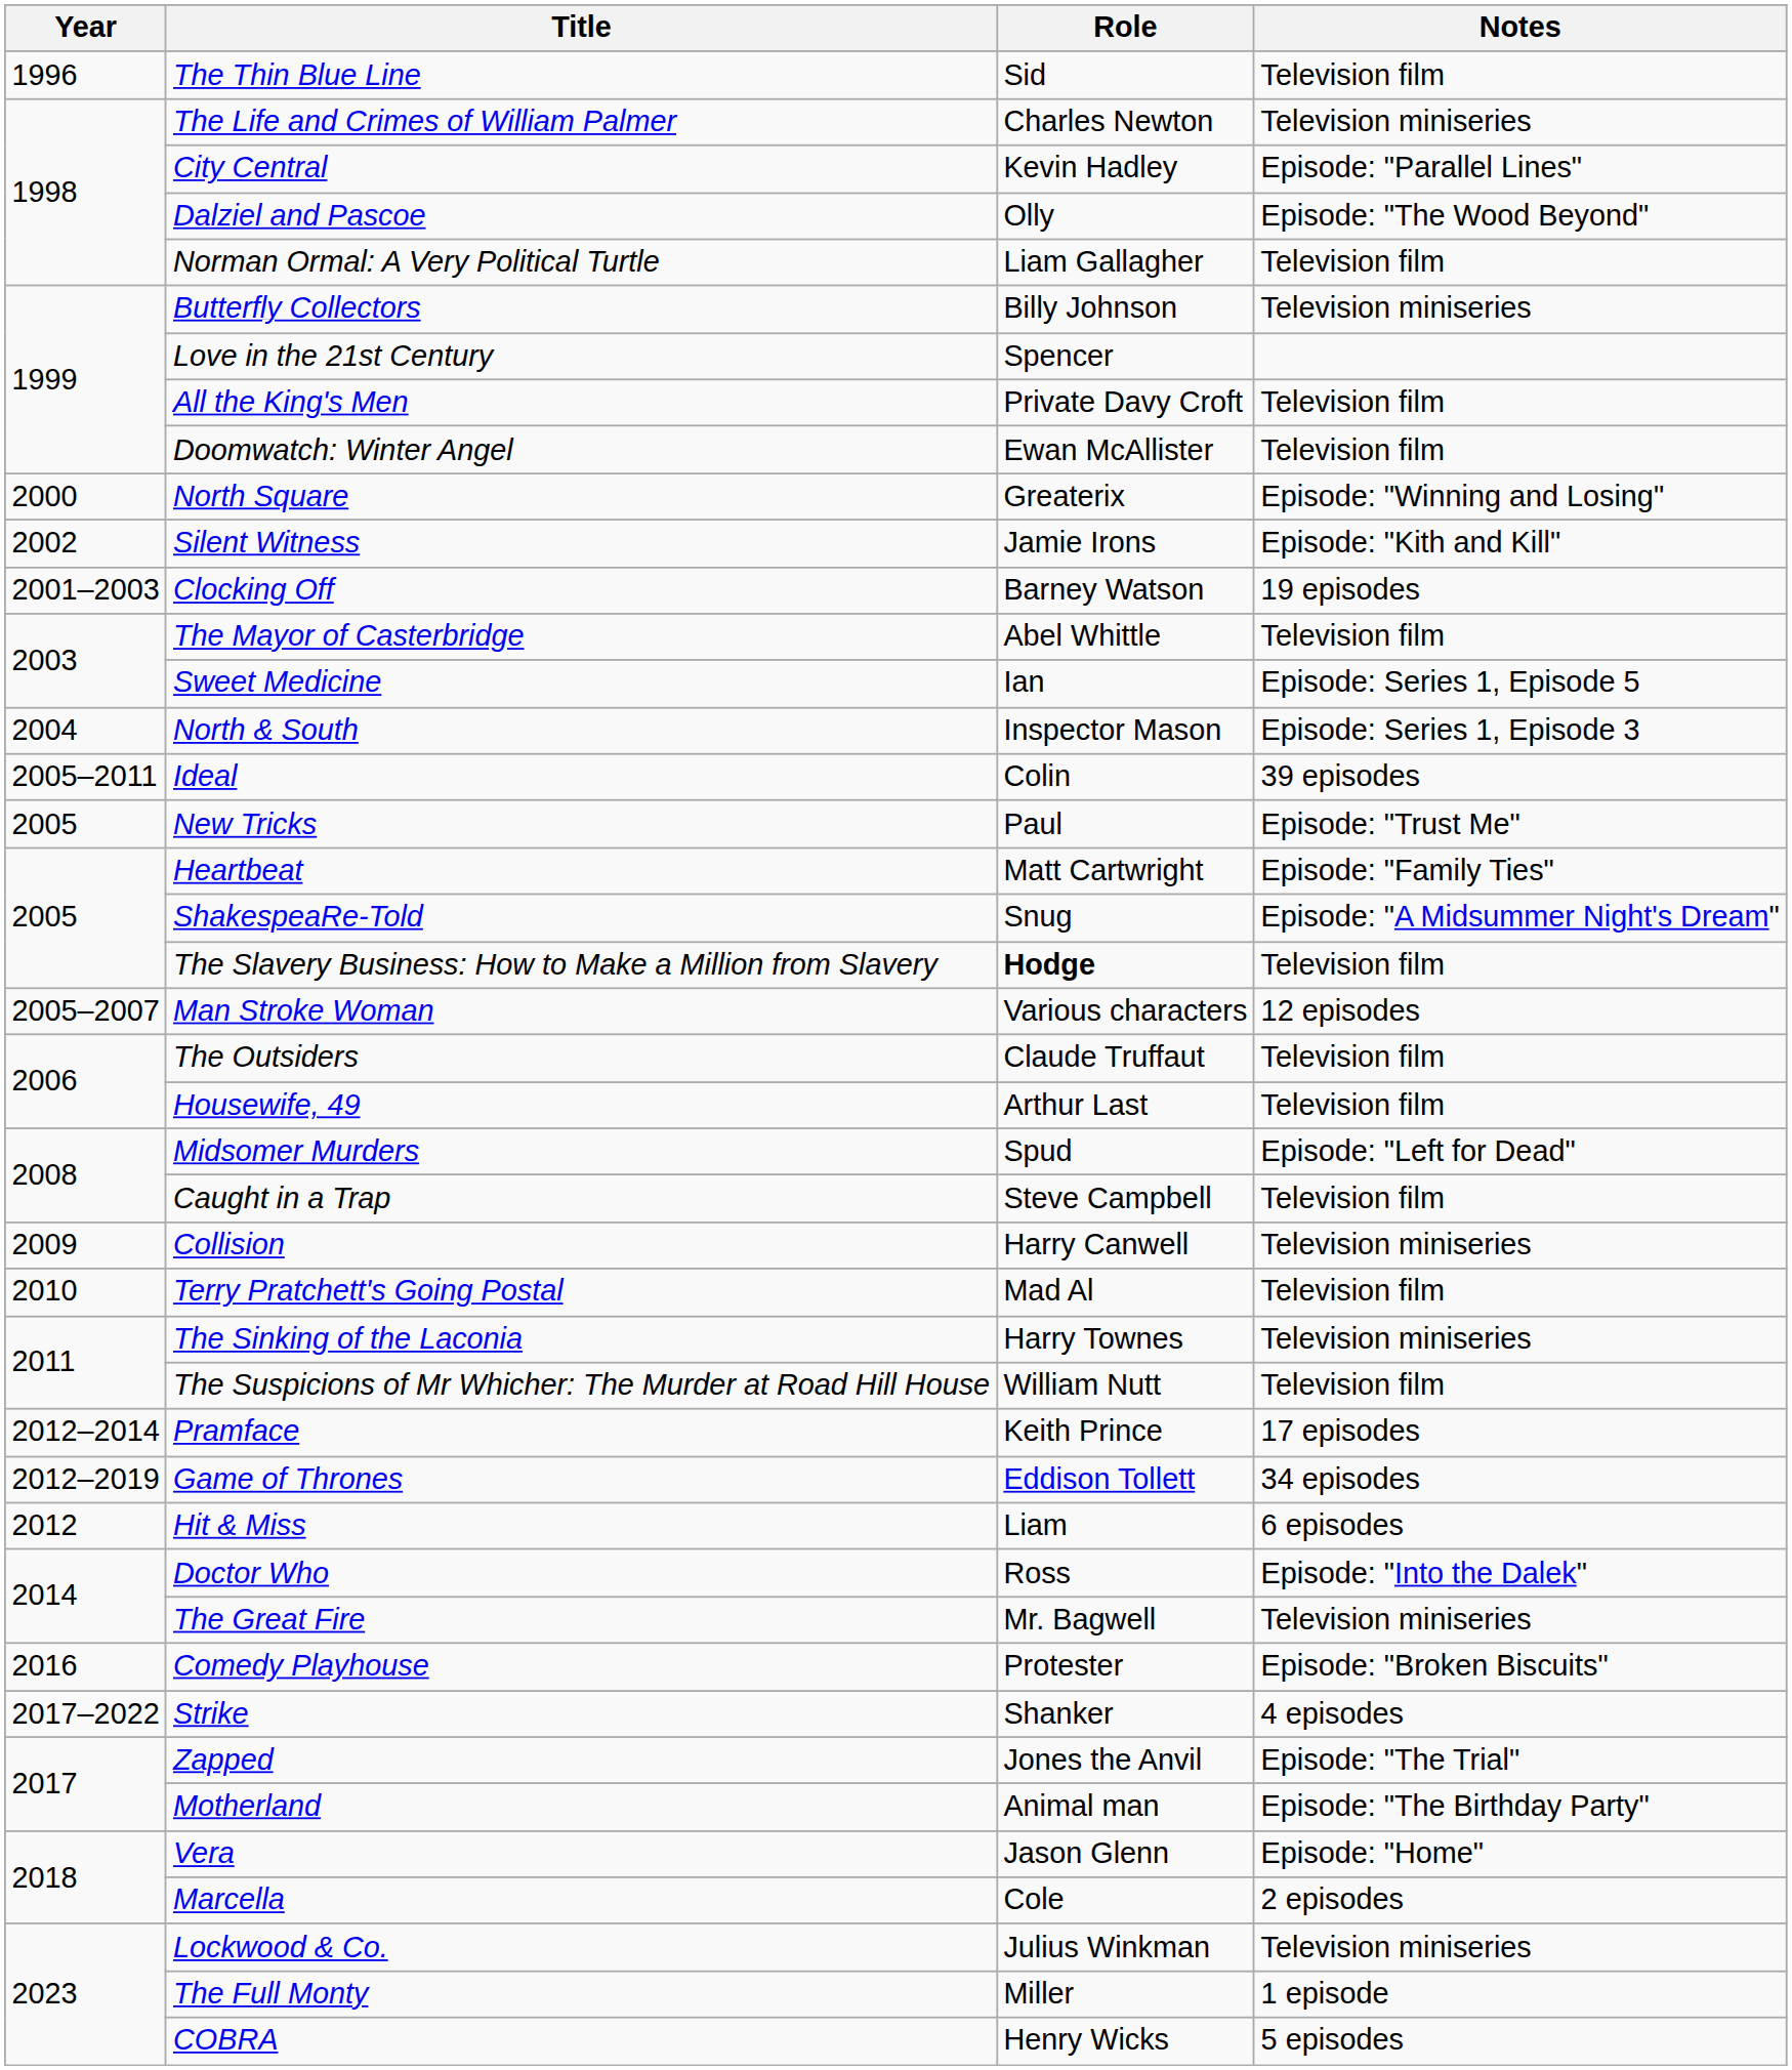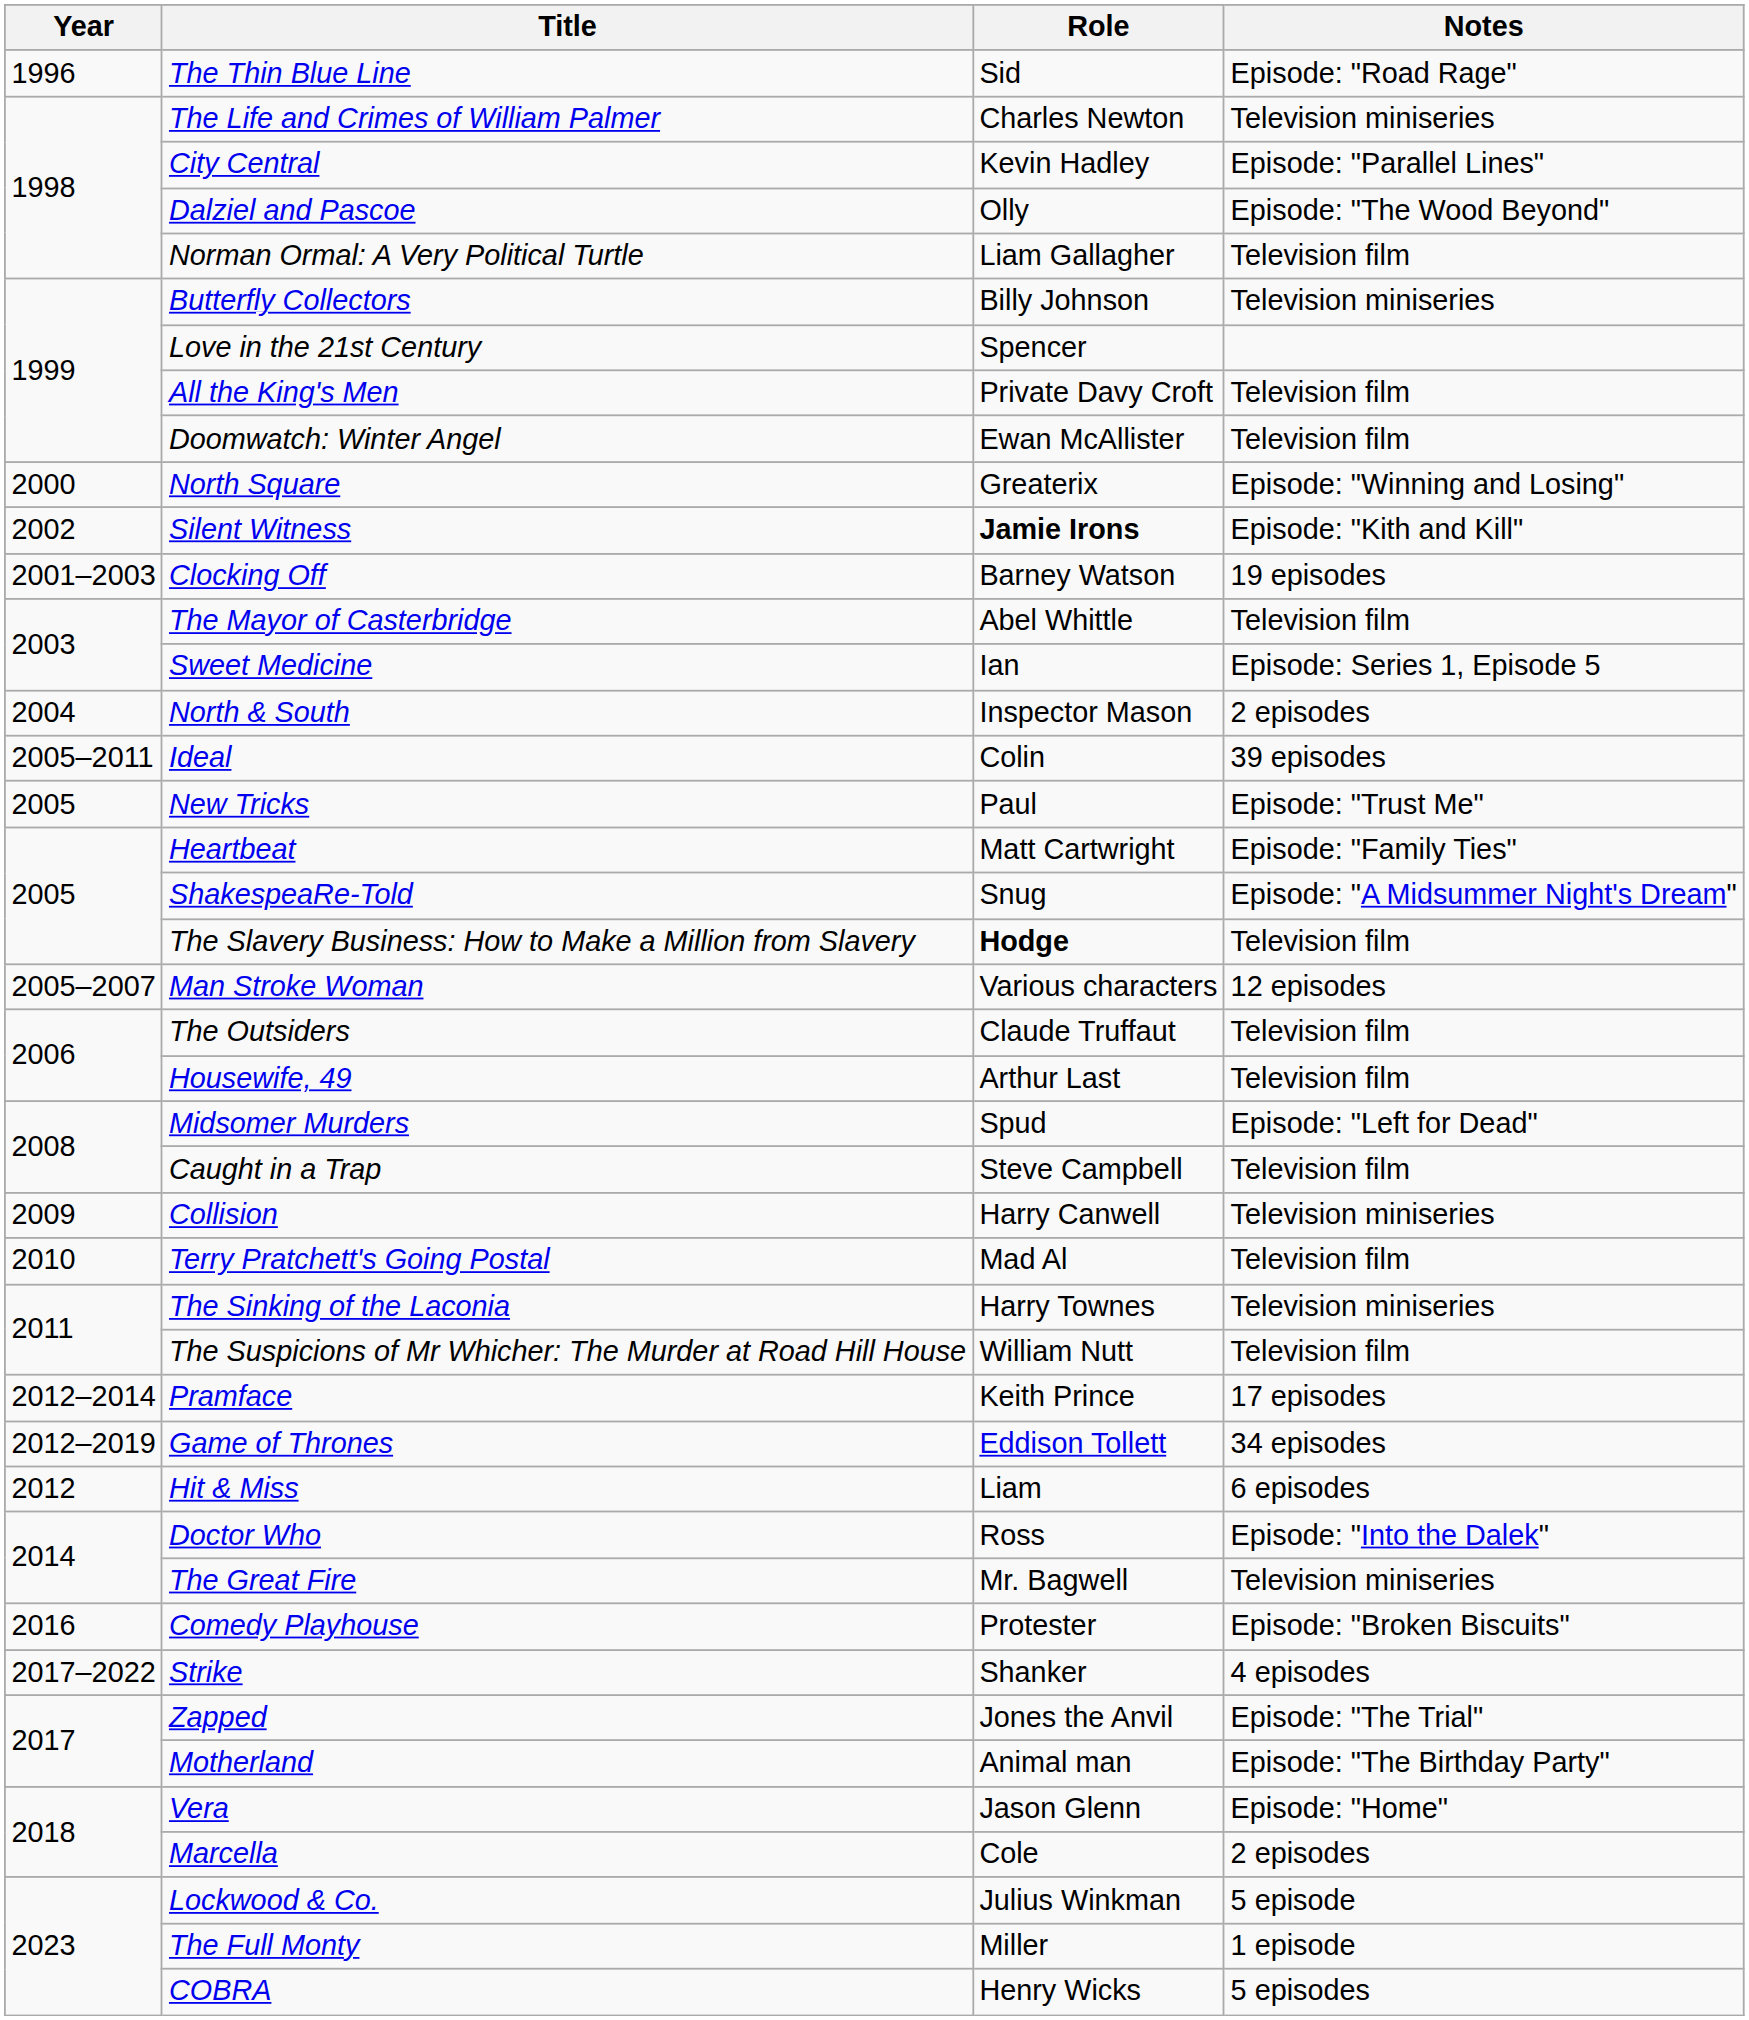 <table class="wikitable">
 <tr>
 <th>Year</th>
 <th>Title</th>
 <th>Role</th>
 <th>Notes</th>
 </tr>
 <tr>
 <td>1996</td>
 <td><em><a href='#'>The Thin Blue Line</a></em></td>
 <td>Sid</td>
-<td>Television film</td>
+<td>Episode: "Road Rage"</td>
 </tr>
 <tr>
 <td rowspan=4>1998</td>
 <td><em><a href='#'>The Life and Crimes of William Palmer</a></em></td>
 <td>Charles Newton</td>
 <td>Television miniseries</td>
 </tr>
 <tr>
 <td><em><a href='#'>City Central</a></em></td>
 <td>Kevin Hadley</td>
 <td>Episode: "Parallel Lines"</td>
 </tr>
 <tr>
 <td><em><a href='#'>Dalziel and Pascoe</a></em></td>
 <td>Olly</td>
 <td>Episode: "The Wood Beyond"</td>
 </tr>
 <tr>
 <td><em>Norman Ormal: A Very Political Turtle</em></td>
 <td>Liam Gallagher</td>
 <td>Television film</td>
 </tr>
 <tr>
 <td rowspan=4>1999</td>
 <td><em><a href='#'>Butterfly Collectors</a></em></td>
 <td>Billy Johnson</td>
 <td>Television miniseries</td>
 </tr>
 <tr>
 <td><em>Love in the 21st Century</em></td>
 <td>Spencer</td>
 <td></td>
 </tr>
 <tr>
 <td><em><a href='#'>All the King's Men</a></em></td>
 <td>Private Davy Croft</td>
 <td>Television film</td>
 </tr>
 <tr>
 <td><em>Doomwatch: Winter Angel</em></td>
 <td>Ewan McAllister</td>
 <td>Television film</td>
 </tr>
 <tr>
 <td>2000</td>
 <td><em><a href='#'>North Square</a></em></td>
 <td>Greaterix</td>
 <td>Episode: "Winning and Losing"</td>
 </tr>
 <tr>
 <td>2002</td>
 <td><em><a href='#'>Silent Witness</a></em></td>
-<td>Jamie Irons</td>
+<td><strong>Jamie Irons</strong></td>
 <td>Episode: "Kith and Kill"</td>
 </tr>
 <tr>
 <td>2001–2003</td>
 <td><em><a href='#'>Clocking Off</a></em></td>
 <td>Barney Watson</td>
 <td>19 episodes</td>
 </tr>
 <tr>
 <td rowspan=2>2003</td>
 <td><em><a href='#'>The Mayor of Casterbridge</a></em></td>
 <td>Abel Whittle</td>
 <td>Television film</td>
 </tr>
 <tr>
 <td><em><a href='#'>Sweet Medicine</a></em></td>
 <td>Ian</td>
 <td>Episode: Series 1, Episode 5</td>
 </tr>
 <tr>
 <td>2004</td>
 <td><em><a href='#'>North & South</a></em></td>
 <td>Inspector Mason</td>
-<td>Episode: Series 1, Episode 3</td>
+<td>2 episodes</td>
 </tr>
 <tr>
 <td>2005–2011</td>
 <td><em><a href='#'>Ideal</a></em></td>
 <td>Colin</td>
 <td>39 episodes</td>
 </tr>
 <tr>
 <td>2005</td>
 <td><em><a href='#'>New Tricks</a></em></td>
 <td>Paul</td>
 <td>Episode: "Trust Me"</td>
 </tr>
 <tr>
 <td rowspan=3>2005</td>
 <td><em><a href='#'>Heartbeat</a></em></td>
 <td>Matt Cartwright</td>
 <td>Episode: "Family Ties"</td>
 </tr>
 <tr>
 <td><em><a href='#'>ShakespeaRe-Told</a></em></td>
 <td>Snug</td>
 <td>Episode: "<a href='#'>A Midsummer Night's Dream</a>"</td>
 </tr>
 <tr>
 <td><em>The Slavery Business: How to Make a Million from Slavery</em></td>
 <td><strong>Hodge</strong></td>
 <td>Television film</td>
 </tr>
 <tr>
 <td>2005–2007</td>
 <td><em><a href='#'>Man Stroke Woman</a></em></td>
 <td>Various characters</td>
 <td>12 episodes</td>
 </tr>
 <tr>
 <td rowspan=2>2006</td>
 <td><em>The Outsiders</em></td>
 <td>Claude Truffaut</td>
 <td>Television film</td>
 </tr>
 <tr>
 <td><em><a href='#'>Housewife, 49</a></em></td>
 <td>Arthur Last</td>
 <td>Television film</td>
 </tr>
 <tr>
 <td rowspan=2>2008</td>
 <td><em><a href='#'>Midsomer Murders</a></em></td>
 <td>Spud</td>
 <td>Episode: "Left for Dead"</td>
 </tr>
 <tr>
 <td><em>Caught in a Trap</em></td>
 <td>Steve Campbell</td>
 <td>Television film</td>
 </tr>
 <tr>
 <td>2009</td>
 <td><em><a href='#'>Collision</a></em></td>
 <td>Harry Canwell</td>
 <td>Television miniseries</td>
 </tr>
 <tr>
 <td>2010</td>
 <td><em><a href='#'>Terry Pratchett's Going Postal</a></em></td>
 <td>Mad Al</td>
 <td>Television film</td>
 </tr>
 <tr>
 <td rowspan=2>2011</td>
 <td><em><a href='#'>The Sinking of the Laconia</a></em></td>
 <td>Harry Townes</td>
 <td>Television miniseries</td>
 </tr>
 <tr>
 <td><em>The Suspicions of Mr Whicher: The Murder at Road Hill House</em></td>
 <td>William Nutt</td>
 <td>Television film</td>
 </tr>
 <tr>
 <td>2012–2014</td>
 <td><em><a href='#'>Pramface</a></em></td>
 <td>Keith Prince</td>
 <td>17 episodes</td>
 </tr>
 <tr>
 <td>2012–2019</td>
 <td><em><a href='#'>Game of Thrones</a></em></td>
 <td><a href='#'>Eddison Tollett</a></td>
 <td>34 episodes</td>
 </tr>
 <tr>
 <td>2012</td>
 <td><em><a href='#'>Hit & Miss</a></em></td>
 <td>Liam</td>
 <td>6 episodes</td>
 </tr>
 <tr>
 <td rowspan=2>2014</td>
 <td><em><a href='#'>Doctor Who</a></em></td>
 <td>Ross</td>
 <td>Episode: "<a href='#'>Into the Dalek</a>"</td>
 </tr>
 <tr>
 <td><em><a href='#'>The Great Fire</a></em></td>
 <td>Mr. Bagwell</td>
 <td>Television miniseries</td>
 </tr>
 <tr>
 <td>2016</td>
 <td><em><a href='#'>Comedy Playhouse</a></em></td>
 <td>Protester</td>
 <td>Episode: "Broken Biscuits"</td>
 </tr>
 <tr>
 <td>2017–2022</td>
 <td><em><a href='#'>Strike</a></em></td>
 <td>Shanker</td>
 <td>4 episodes</td>
 </tr>
 <tr>
 <td rowspan=2>2017</td>
 <td><em><a href='#'>Zapped</a></em></td>
 <td>Jones the Anvil</td>
 <td>Episode: "The Trial"</td>
 </tr>
 <tr>
 <td><em><a href='#'>Motherland</a></em></td>
 <td>Animal man</td>
 <td>Episode: "The Birthday Party"</td>
 </tr>
 <tr>
 <td rowspan=2>2018</td>
 <td><em><a href='#'>Vera</a></em></td>
 <td>Jason Glenn</td>
 <td>Episode: "Home"</td>
 </tr>
 <tr>
 <td><em><a href='#'>Marcella</a></em></td>
 <td>Cole</td>
 <td>2 episodes</td>
 </tr>
 <tr>
 <td rowspan="3">2023</td>
 <td><em><a href='#'>Lockwood & Co.</a></em></td>
 <td>Julius Winkman</td>
-<td>Television miniseries</td>
+<td>5 episode</td>
 </tr>
 <tr>
 <td><em><a href='#'>The Full Monty</a></em></td>
 <td>Miller</td>
 <td>1 episode</td>
 </tr>
 <tr>
 <td><em><a href='#'>COBRA</a></em></td>
 <td>Henry Wicks</td>
 <td>5 episodes</td>
 </tr>
 </table>
